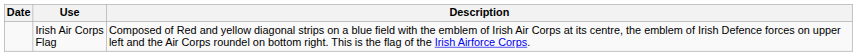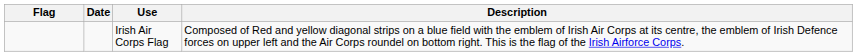 <table class="wikitable">
 <tr>
+<th width=110>Flag</th>
 <th width=30>Date</th>
 <th>Use</th>
 <th>Description</th>
 </tr>
 <tr>
 <td></td>
+<td></td>
 <td>Irish Air Corps Flag</td>
 <td>Composed of Red and yellow diagonal strips on a blue field with the emblem of Irish Air Corps at its centre, the emblem of Irish Defence forces on upper left and the Air Corps roundel on bottom right. This is the flag of the <a href='#'>Irish Airforce Corps</a>.</td>
 </tr>
 </table>
